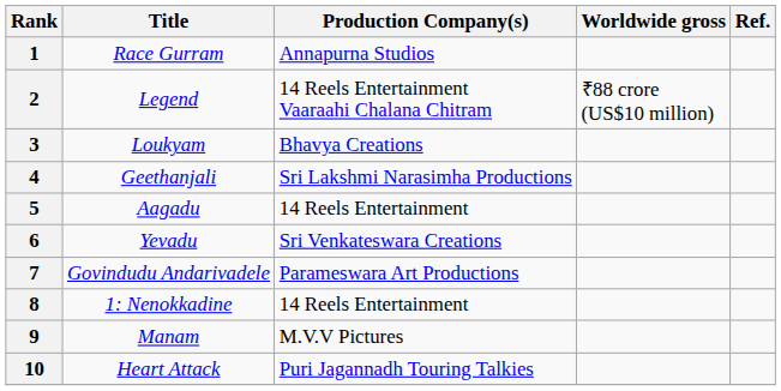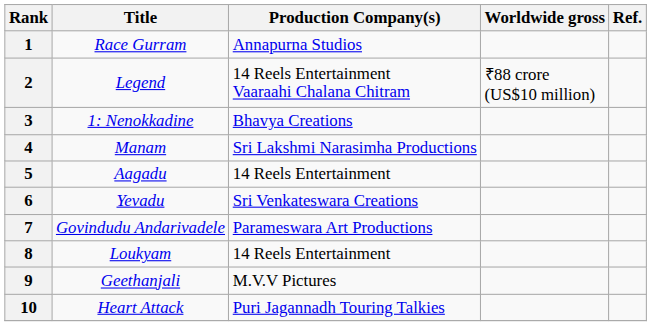 <table class="wikitable sortable"  style="margin:auto; margin:auto;">
 <tr>
 <th>Rank</th>
 <th>Title</th>
 <th>Production Company(s)</th>
 <th>Worldwide gross</th>
 <th>Ref.</th>
 </tr>
 <tr>
 <th style="text-align:center;">1</th>
 <td style="text-align:center;"><em><a href='#'>Race Gurram</a></em></td>
 <td><a href='#'>Annapurna Studios</a></td>
 <td></td>
 <td></td>
 </tr>
 <tr>
 <th style="text-align:center;">2</th>
 <td style="text-align:center;"><em><a href='#'>Legend</a></em></td>
 <td>14 Reels Entertainment<br><a href='#'>Vaaraahi Chalana Chitram</a></td>
 <td>₹88 crore<br>(US$10 million)</td>
 <td></td>
 </tr>
 <tr>
 <th style="text-align:center;">3</th>
-<td style="text-align:center;"><em><a href='#'>Loukyam</a></em></td>
+<td style="text-align:center;"><em><a href='#'>1: Nenokkadine</a></em></td>
 <td><a href='#'>Bhavya Creations</a></td>
 <td></td>
 <td></td>
 </tr>
 <tr>
 <th style="text-align:center;">4</th>
-<td style="text-align:center;"><em><a href='#'>Geethanjali</a></em></td>
+<td style="text-align:center;"><em><a href='#'>Manam</a></em></td>
 <td><a href='#'>Sri Lakshmi Narasimha Productions</a></td>
 <td></td>
 <td></td>
 </tr>
 <tr>
 <th style="text-align:center;">5</th>
 <td style="text-align:center;"><em><a href='#'>Aagadu</a></em></td>
 <td>14 Reels Entertainment</td>
 <td></td>
 <td></td>
 </tr>
 <tr>
 <th style="text-align:center;">6</th>
 <td style="text-align:center;"><em><a href='#'>Yevadu</a></em></td>
 <td><a href='#'>Sri Venkateswara Creations</a></td>
 <td></td>
 <td></td>
 </tr>
 <tr>
 <th style="text-align:center;">7</th>
 <td style="text-align:center;"><em><a href='#'>Govindudu Andarivadele</a></em></td>
 <td><a href='#'>Parameswara Art Productions</a></td>
 <td></td>
 <td></td>
 </tr>
 <tr>
 <th style="text-align:center;">8</th>
-<td style="text-align:center;"><em><a href='#'>1: Nenokkadine</a></em></td>
+<td style="text-align:center;"><em><a href='#'>Loukyam</a></em></td>
 <td>14 Reels Entertainment</td>
 <td></td>
 <td></td>
 </tr>
 <tr>
 <th style="text-align:center;">9</th>
-<td style="text-align:center;"><em><a href='#'>Manam</a></em></td>
+<td style="text-align:center;"><em><a href='#'>Geethanjali</a></em></td>
 <td>M.V.V Pictures</td>
 <td></td>
 <td></td>
 </tr>
 <tr>
 <th style="text-align:center;">10</th>
 <td style="text-align:center;"><em><a href='#'>Heart Attack</a></em></td>
 <td><a href='#'>Puri Jagannadh Touring Talkies</a></td>
 <td></td>
 <td></td>
 </tr>
 <tr>
 </tr>
 </table>
